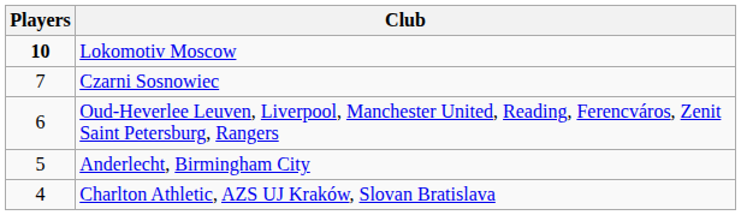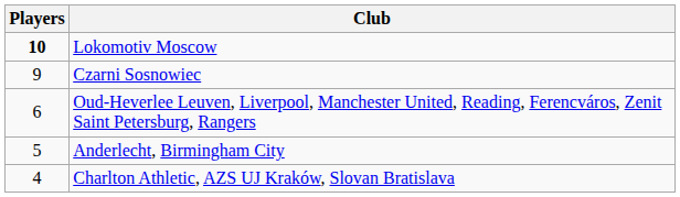 <table class="wikitable">
 <tr>
 <th>Players</th>
 <th>Club</th>
 </tr>
 <tr>
 <td align="center"><strong>10</strong></td>
 <td> <a href='#'>Lokomotiv Moscow</a></td>
 </tr>
 <tr>
-<td align="center">7</td>
+<td align="center">9</td>
 <td> <a href='#'>Czarni Sosnowiec</a></td>
 </tr>
 <tr>
 <td align="center">6</td>
 <td> <a href='#'>Oud-Heverlee Leuven</a>,  <a href='#'>Liverpool</a>,  <a href='#'>Manchester United</a>,  <a href='#'>Reading</a>,  <a href='#'>Ferencváros</a>,  <a href='#'>Zenit Saint Petersburg</a>,  <a href='#'>Rangers</a></td>
 </tr>
 <tr>
 <td align="center">5</td>
 <td> <a href='#'>Anderlecht</a>,  <a href='#'>Birmingham City</a></td>
 </tr>
 <tr>
 <td align="center">4</td>
 <td> <a href='#'>Charlton Athletic</a>,  <a href='#'>AZS UJ Kraków</a>,  <a href='#'>Slovan Bratislava</a></td>
 </tr>
 </table>
